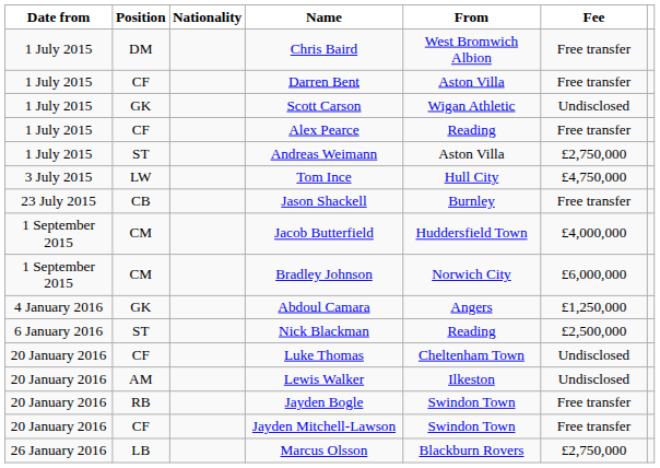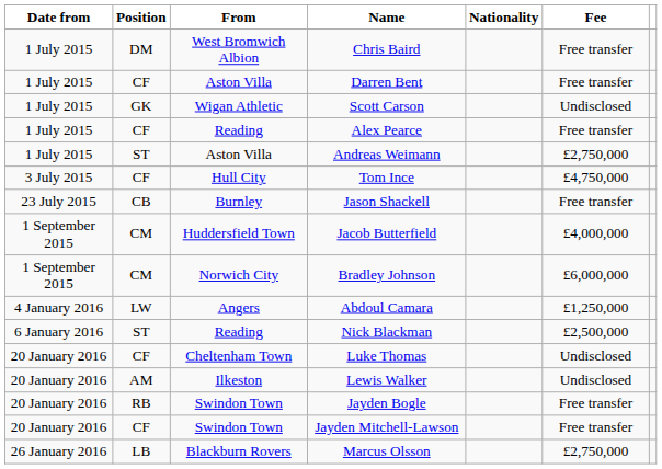 <table class="wikitable"  style="text-align:center; font-size:90%; ">
 <tr>
 <th style="background:#FFFFFF; color:black; width:100px;">Date from</th>
 <th style="background:#FFFFFF; color:black; width:50px;">Position</th>
+<th style="background:#FFFFFF; color:black; width:130px;">From</th>
+<th style="background:#FFFFFF; color:black; width:150px;">Name</th>
 <th style="background:#FFFFFF; color:black; width:50px;">Nationality</th>
-<th style="background:#FFFFFF; color:black; width:150px;">Name</th>
-<th style="background:#FFFFFF; color:black; width:130px;">From</th>
 <th style="background:#FFFFFF; color:black; width:100px;">Fee</th>
 <th style="background:#FFFFFF; color:black;"></th>
 </tr>
 <tr>
 <td>1 July 2015</td>
 <td>DM</td>
+<td><a href='#'>West Bromwich Albion</a></td>
+<td><a href='#'>Chris Baird</a></td>
 <td></td>
-<td><a href='#'>Chris Baird</a></td>
-<td><a href='#'>West Bromwich Albion</a></td>
 <td>Free transfer</td>
 <td></td>
 </tr>
 <tr>
 <td>1 July 2015</td>
 <td>CF</td>
+<td><a href='#'>Aston Villa</a></td>
+<td><a href='#'>Darren Bent</a></td>
 <td></td>
-<td><a href='#'>Darren Bent</a></td>
-<td><a href='#'>Aston Villa</a></td>
 <td>Free transfer</td>
 <td></td>
 </tr>
 <tr>
 <td>1 July 2015</td>
 <td>GK</td>
+<td><a href='#'>Wigan Athletic</a></td>
+<td><a href='#'>Scott Carson</a></td>
 <td></td>
-<td><a href='#'>Scott Carson</a></td>
-<td><a href='#'>Wigan Athletic</a></td>
 <td>Undisclosed</td>
 <td></td>
 </tr>
 <tr>
 <td>1 July 2015</td>
 <td>CF</td>
+<td><a href='#'>Reading</a></td>
+<td><a href='#'>Alex Pearce</a></td>
 <td></td>
-<td><a href='#'>Alex Pearce</a></td>
-<td><a href='#'>Reading</a></td>
 <td>Free transfer</td>
 <td></td>
 </tr>
 <tr>
 <td>1 July 2015</td>
 <td>ST</td>
+<td>Aston Villa</td>
+<td><a href='#'>Andreas Weimann</a></td>
 <td></td>
-<td><a href='#'>Andreas Weimann</a></td>
-<td>Aston Villa</td>
 <td>£2,750,000</td>
 <td></td>
 </tr>
 <tr>
 <td>3 July 2015</td>
-<td>LW</td>
+<td>CF</td>
+<td><a href='#'>Hull City</a></td>
+<td><a href='#'>Tom Ince</a></td>
 <td></td>
-<td><a href='#'>Tom Ince</a></td>
-<td><a href='#'>Hull City</a></td>
 <td>£4,750,000</td>
 <td></td>
 </tr>
 <tr>
 <td>23 July 2015</td>
 <td>CB</td>
+<td><a href='#'>Burnley</a></td>
+<td><a href='#'>Jason Shackell</a></td>
 <td></td>
-<td><a href='#'>Jason Shackell</a></td>
-<td><a href='#'>Burnley</a></td>
 <td>Free transfer</td>
 <td></td>
 </tr>
 <tr>
 <td>1 September 2015</td>
 <td>CM</td>
+<td><a href='#'>Huddersfield Town</a></td>
+<td><a href='#'>Jacob Butterfield</a></td>
 <td></td>
-<td><a href='#'>Jacob Butterfield</a></td>
-<td><a href='#'>Huddersfield Town</a></td>
 <td>£4,000,000</td>
 <td></td>
 </tr>
 <tr>
 <td>1 September 2015</td>
 <td>CM</td>
+<td><a href='#'>Norwich City</a></td>
+<td><a href='#'>Bradley Johnson</a></td>
 <td></td>
-<td><a href='#'>Bradley Johnson</a></td>
-<td><a href='#'>Norwich City</a></td>
 <td>£6,000,000</td>
 <td></td>
 </tr>
 <tr>
 <td>4 January 2016</td>
-<td>GK</td>
+<td>LW</td>
+<td><a href='#'>Angers</a></td>
+<td><a href='#'>Abdoul Camara</a></td>
 <td></td>
-<td><a href='#'>Abdoul Camara</a></td>
-<td><a href='#'>Angers</a></td>
 <td>£1,250,000</td>
 <td></td>
 </tr>
 <tr>
 <td>6 January 2016</td>
 <td>ST</td>
+<td><a href='#'>Reading</a></td>
+<td><a href='#'>Nick Blackman</a></td>
 <td></td>
-<td><a href='#'>Nick Blackman</a></td>
-<td><a href='#'>Reading</a></td>
 <td>£2,500,000</td>
 <td></td>
 </tr>
 <tr>
 <td>20 January 2016</td>
 <td>CF</td>
+<td><a href='#'>Cheltenham Town</a></td>
+<td><a href='#'>Luke Thomas</a></td>
 <td></td>
-<td><a href='#'>Luke Thomas</a></td>
-<td><a href='#'>Cheltenham Town</a></td>
 <td>Undisclosed</td>
 <td></td>
 </tr>
 <tr>
 <td>20 January 2016</td>
 <td>AM</td>
+<td><a href='#'>Ilkeston</a></td>
+<td><a href='#'>Lewis Walker</a></td>
 <td></td>
-<td><a href='#'>Lewis Walker</a></td>
-<td><a href='#'>Ilkeston</a></td>
 <td>Undisclosed</td>
 <td></td>
 </tr>
 <tr>
 <td>20 January 2016</td>
 <td>RB</td>
+<td><a href='#'>Swindon Town</a></td>
+<td><a href='#'>Jayden Bogle</a></td>
 <td></td>
-<td><a href='#'>Jayden Bogle</a></td>
-<td><a href='#'>Swindon Town</a></td>
 <td>Free transfer</td>
 <td></td>
 </tr>
 <tr>
 <td>20 January 2016</td>
 <td>CF</td>
+<td><a href='#'>Swindon Town</a></td>
+<td><a href='#'>Jayden Mitchell-Lawson</a></td>
 <td></td>
-<td><a href='#'>Jayden Mitchell-Lawson</a></td>
-<td><a href='#'>Swindon Town</a></td>
 <td>Free transfer</td>
 <td></td>
 </tr>
 <tr>
 <td>26 January 2016</td>
 <td>LB</td>
+<td><a href='#'>Blackburn Rovers</a></td>
+<td><a href='#'>Marcus Olsson</a></td>
 <td></td>
-<td><a href='#'>Marcus Olsson</a></td>
-<td><a href='#'>Blackburn Rovers</a></td>
 <td>£2,750,000</td>
 <td></td>
 </tr>
 </table>
